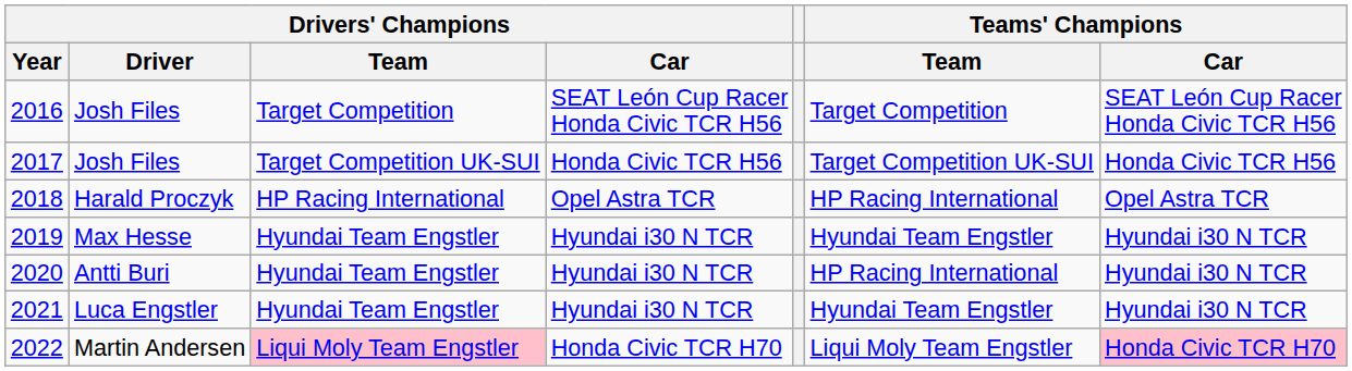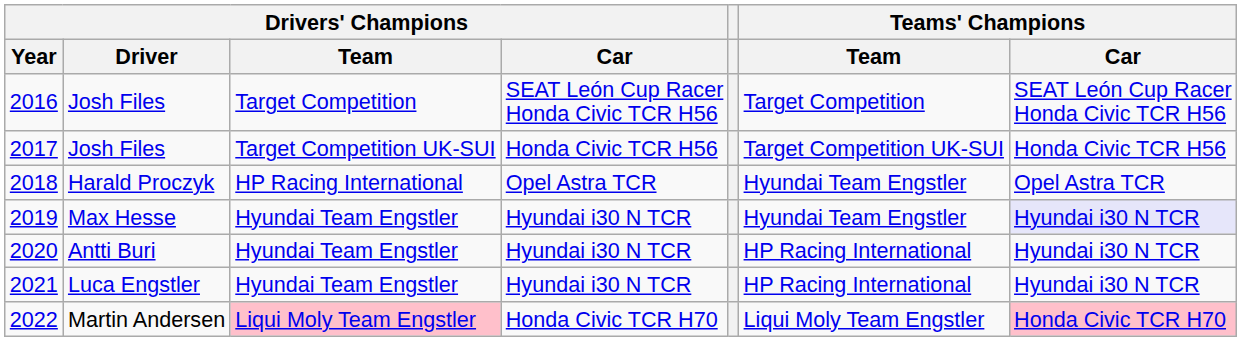 <table class="wikitable" style="font-size: 90%;">
 <tr>
 <th colspan="4">Drivers' Champions</th>
 <th></th>
 <th colspan="2">Teams' Champions</th>
 </tr>
 <tr>
 <th>Year</th>
 <th>Driver</th>
 <th>Team</th>
 <th>Car</th>
 <th></th>
 <th>Team</th>
 <th>Car</th>
 </tr>
 <tr>
 <td><a href='#'>2016</a></td>
 <td> <a href='#'>Josh Files</a></td>
 <td> <a href='#'>Target Competition</a></td>
 <td><a href='#'>SEAT León Cup Racer</a><br><a href='#'>Honda Civic TCR H56</a></td>
 <th></th>
 <td> <a href='#'>Target Competition</a></td>
 <td><a href='#'>SEAT León Cup Racer</a><br><a href='#'>Honda Civic TCR H56</a></td>
 </tr>
 <tr>
 <td><a href='#'>2017</a></td>
 <td> <a href='#'>Josh Files</a></td>
 <td> <a href='#'>Target Competition UK-SUI</a></td>
 <td><a href='#'>Honda Civic TCR H56</a></td>
 <th></th>
 <td> <a href='#'>Target Competition UK-SUI</a></td>
 <td><a href='#'>Honda Civic TCR H56</a></td>
 </tr>
 <tr>
 <td><a href='#'>2018</a></td>
 <td> <a href='#'>Harald Proczyk</a></td>
 <td> <a href='#'>HP Racing International</a></td>
 <td><a href='#'>Opel Astra TCR</a></td>
 <th></th>
-<td> <a href='#'>HP Racing International</a></td>
+<td> <a href='#'>Hyundai Team Engstler</a></td>
 <td><a href='#'>Opel Astra TCR</a></td>
 </tr>
 <tr>
 <td><a href='#'>2019</a></td>
 <td> <a href='#'>Max Hesse</a></td>
 <td> <a href='#'>Hyundai Team Engstler</a></td>
 <td><a href='#'>Hyundai i30 N TCR</a></td>
 <th></th>
 <td> <a href='#'>Hyundai Team Engstler</a></td>
-<td><a href='#'>Hyundai i30 N TCR</a></td>
+<td style="background: lavender;"><a href='#'>Hyundai i30 N TCR</a></td>
 </tr>
 <tr>
 <td><a href='#'>2020</a></td>
 <td> <a href='#'>Antti Buri</a></td>
 <td> <a href='#'>Hyundai Team Engstler</a></td>
 <td><a href='#'>Hyundai i30 N TCR</a></td>
 <th></th>
 <td> <a href='#'>HP Racing International</a></td>
 <td><a href='#'>Hyundai i30 N TCR</a></td>
 </tr>
 <tr>
 <td><a href='#'>2021</a></td>
 <td> <a href='#'>Luca Engstler</a></td>
 <td> <a href='#'>Hyundai Team Engstler</a></td>
 <td><a href='#'>Hyundai i30 N TCR</a></td>
 <th></th>
-<td> <a href='#'>Hyundai Team Engstler</a></td>
+<td> <a href='#'>HP Racing International</a></td>
 <td><a href='#'>Hyundai i30 N TCR</a></td>
 </tr>
 <tr>
 <td><a href='#'>2022</a></td>
 <td> Martin Andersen</td>
 <td style="background: pink;"> <a href='#'>Liqui Moly Team Engstler</a></td>
 <td><a href='#'>Honda Civic TCR H70</a></td>
 <th></th>
 <td> <a href='#'>Liqui Moly Team Engstler</a></td>
 <td style="background: pink;"><a href='#'>Honda Civic TCR H70</a></td>
 </tr>
 </table>
